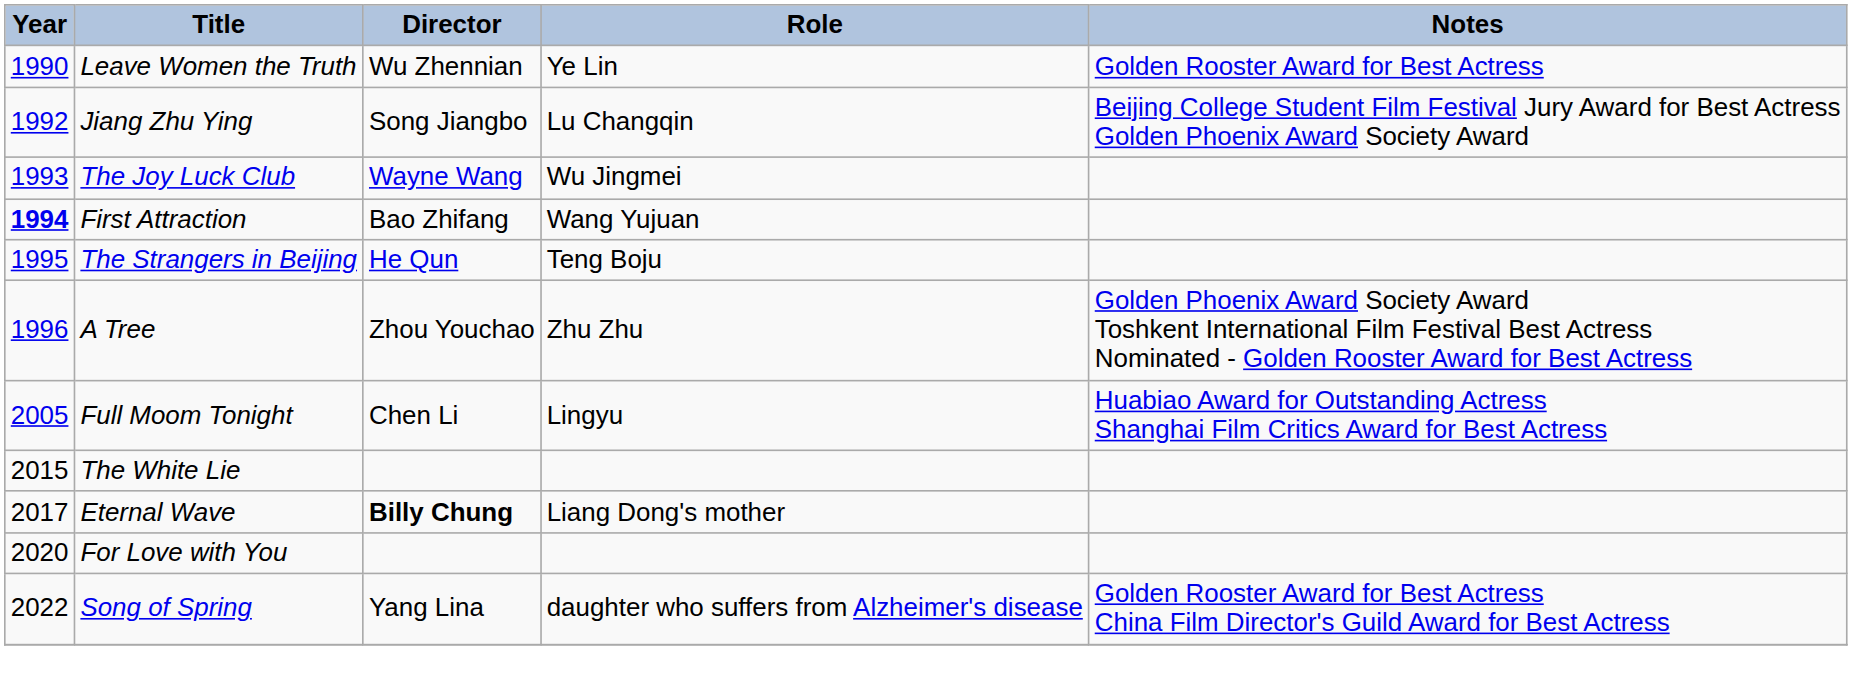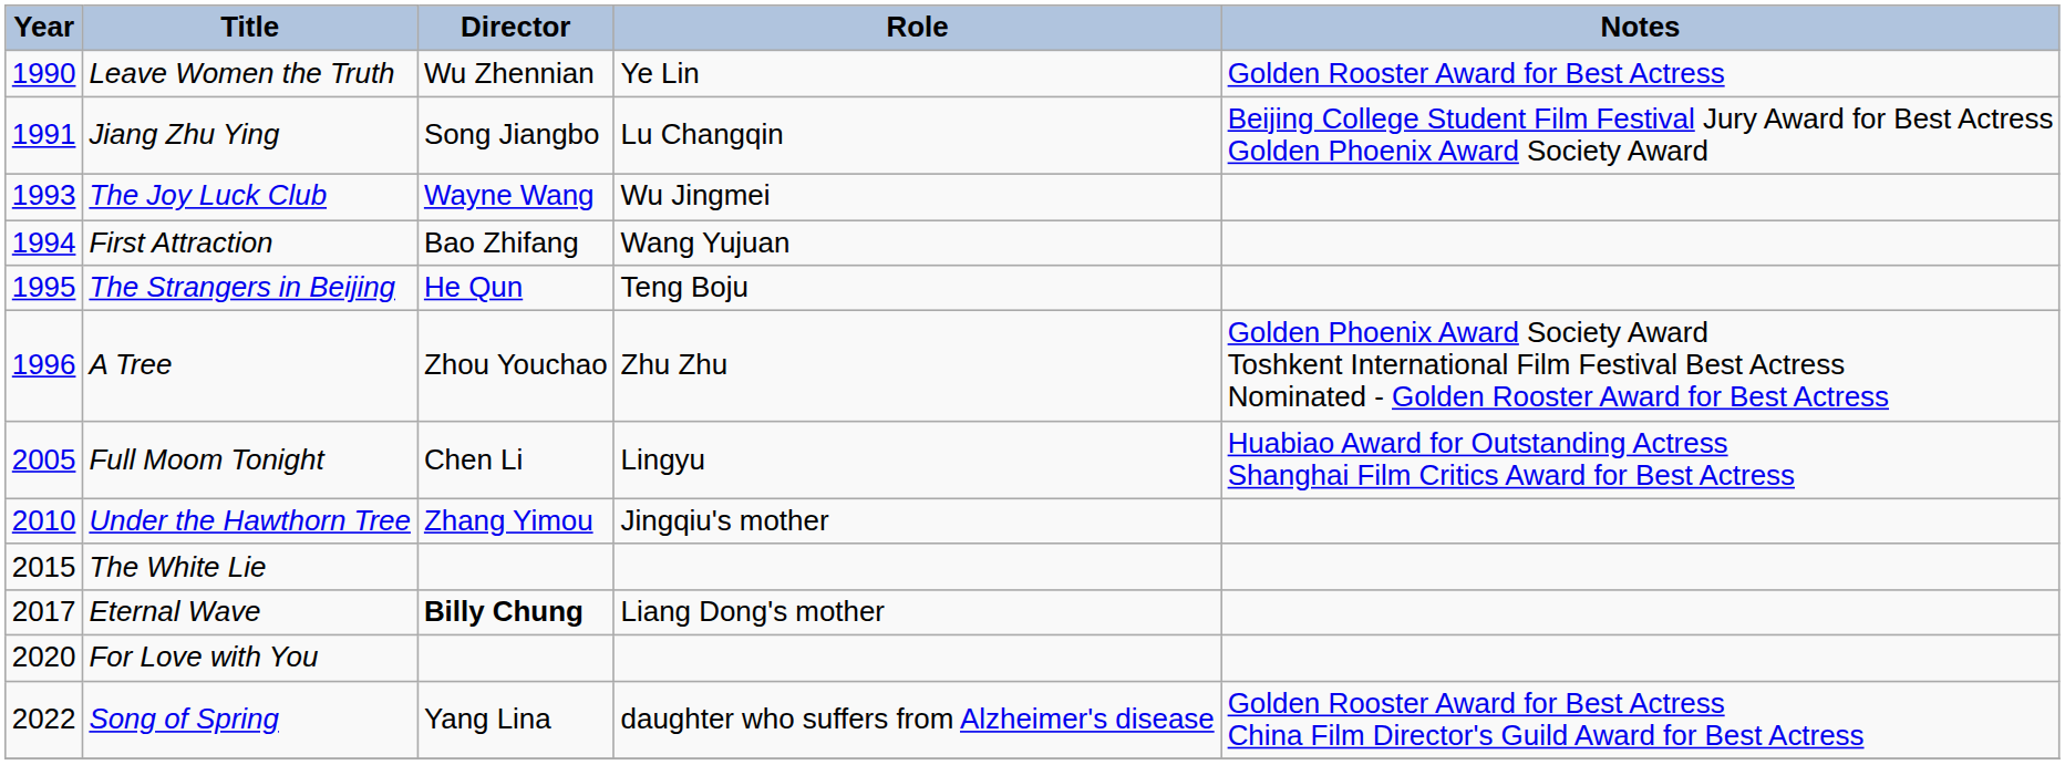 <table class="wikitable">
 <tr>
 <th style="background:#B0C4DE;">Year</th>
 <th style="background:#B0C4DE;">Title</th>
 <th style="background:#B0C4DE;">Director</th>
 <th style="background:#B0C4DE;">Role</th>
 <th style="background:#B0C4DE;">Notes</th>
 </tr>
 <tr>
 <td><a href='#'>1990</a></td>
 <td><em>Leave Women the Truth</em></td>
 <td>Wu Zhennian</td>
 <td>Ye Lin</td>
 <td><a href='#'>Golden Rooster Award for Best Actress</a></td>
 </tr>
 <tr>
-<td><a href='#'>1992</a></td>
+<td><a href='#'>1991</a></td>
 <td><em>Jiang Zhu Ying</em></td>
 <td>Song Jiangbo</td>
 <td>Lu Changqin</td>
 <td><a href='#'>Beijing College Student Film Festival</a> Jury Award for Best Actress<br><a href='#'>Golden Phoenix Award</a> Society Award</td>
 </tr>
 <tr>
 <td><a href='#'>1993</a></td>
 <td><em><a href='#'>The Joy Luck Club</a></em></td>
 <td><a href='#'>Wayne Wang</a></td>
 <td>Wu Jingmei</td>
 <td></td>
 </tr>
 <tr>
-<td><strong><a href='#'>1994</a></strong></td>
+<td><a href='#'>1994</a></td>
 <td><em>First Attraction</em></td>
 <td>Bao Zhifang</td>
 <td>Wang Yujuan</td>
 <td></td>
 </tr>
 <tr>
 <td><a href='#'>1995</a></td>
 <td><em><a href='#'>The Strangers in Beijing</a></em></td>
 <td><a href='#'>He Qun</a></td>
 <td>Teng Boju</td>
 <td></td>
 </tr>
 <tr>
 <td><a href='#'>1996</a></td>
 <td><em>A Tree</em></td>
 <td>Zhou Youchao</td>
 <td>Zhu Zhu</td>
 <td><a href='#'>Golden Phoenix Award</a> Society Award <br>Toshkent International Film Festival Best Actress<br>Nominated - <a href='#'>Golden Rooster Award for Best Actress</a></td>
 </tr>
 <tr>
 <td><a href='#'>2005</a></td>
 <td><em>Full Moom Tonight</em></td>
 <td>Chen Li</td>
 <td>Lingyu</td>
 <td><a href='#'>Huabiao Award for Outstanding Actress</a><br><a href='#'>Shanghai Film Critics Award for Best Actress</a></td>
+</tr>
+<tr>
+<td><a href='#'>2010</a></td>
+<td><em><a href='#'>Under the Hawthorn Tree</a></em></td>
+<td><a href='#'>Zhang Yimou</a></td>
+<td>Jingqiu's mother</td>
+<td></td>
 </tr>
 <tr>
 <td>2015</td>
 <td><em>The White Lie</em></td>
 <td></td>
 <td></td>
 <td></td>
 </tr>
 <tr>
 <td>2017</td>
 <td><em>Eternal Wave</em></td>
 <td><strong>Billy Chung</strong></td>
 <td>Liang Dong's mother</td>
 <td></td>
 </tr>
 <tr>
 <td>2020</td>
 <td><em>For Love with You</em></td>
 <td></td>
 <td></td>
 <td></td>
 </tr>
 <tr>
 <td>2022</td>
 <td><em><a href='#'>Song of Spring</a></em></td>
 <td>Yang Lina</td>
 <td>daughter who suffers from <a href='#'>Alzheimer's disease</a></td>
 <td><a href='#'>Golden Rooster Award for Best Actress</a> <br> <a href='#'>China Film Director's Guild Award for Best Actress</a></td>
 </tr>
 <tr>
 </tr>
 </table>
